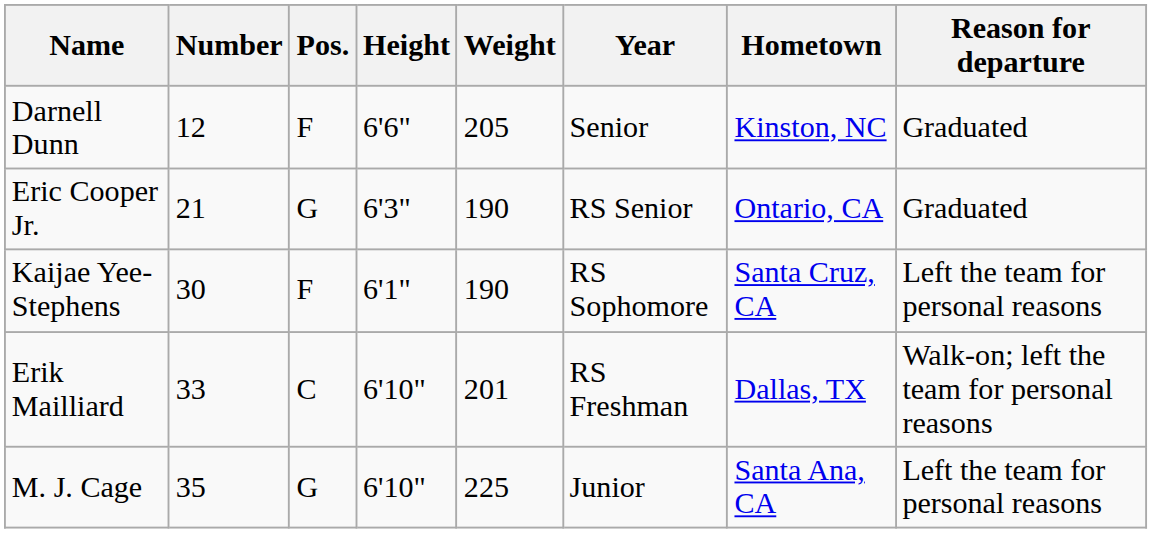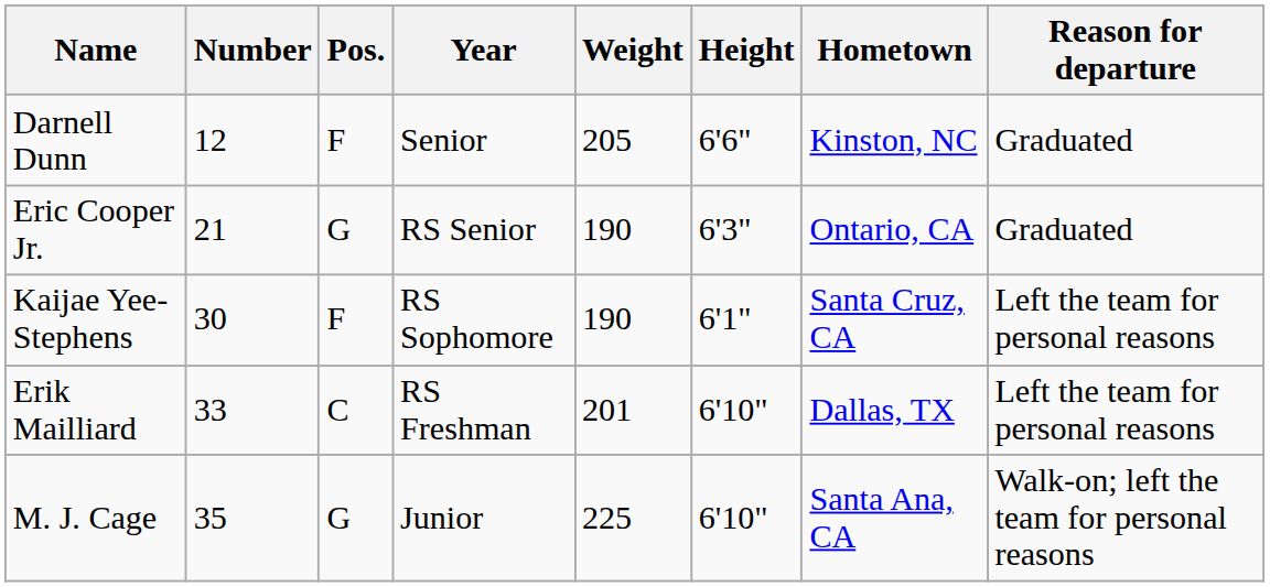 <table class="wikitable sortable" border="1">
 <tr>
 <th>Name</th>
 <th>Number</th>
 <th>Pos.</th>
+<th>Year</th>
+<th>Weight</th>
 <th>Height</th>
-<th>Weight</th>
-<th>Year</th>
 <th>Hometown</th>
 <th class="unsortable">Reason for departure</th>
 </tr>
 <tr>
 <td>Darnell Dunn</td>
 <td>12</td>
 <td>F</td>
+<td>Senior</td>
+<td>205</td>
 <td>6'6"</td>
-<td>205</td>
-<td>Senior</td>
 <td><a href='#'>Kinston, NC</a></td>
 <td>Graduated</td>
 </tr>
 <tr>
 <td>Eric Cooper Jr.</td>
 <td>21</td>
 <td>G</td>
+<td>RS Senior</td>
+<td>190</td>
 <td>6'3"</td>
-<td>190</td>
-<td>RS Senior</td>
 <td><a href='#'>Ontario, CA</a></td>
 <td>Graduated</td>
 </tr>
 <tr>
 <td>Kaijae Yee-Stephens</td>
 <td>30</td>
 <td>F</td>
+<td>RS Sophomore</td>
+<td>190</td>
 <td>6'1"</td>
-<td>190</td>
-<td>RS Sophomore</td>
 <td><a href='#'>Santa Cruz, CA</a></td>
 <td>Left the team for personal reasons</td>
 </tr>
 <tr>
 <td>Erik Mailliard</td>
 <td>33</td>
 <td>C</td>
+<td>RS Freshman</td>
+<td>201</td>
 <td>6'10"</td>
-<td>201</td>
-<td>RS Freshman</td>
 <td><a href='#'>Dallas, TX</a></td>
-<td>Walk-on; left the team for personal reasons</td>
+<td>Left the team for personal reasons</td>
 </tr>
 <tr>
 <td>M. J. Cage</td>
 <td>35</td>
 <td>G</td>
+<td>Junior</td>
+<td>225</td>
 <td>6'10"</td>
-<td>225</td>
-<td>Junior</td>
 <td><a href='#'>Santa Ana, CA</a></td>
-<td>Left the team for personal reasons</td>
+<td>Walk-on; left the team for personal reasons</td>
 </tr>
 </table>
